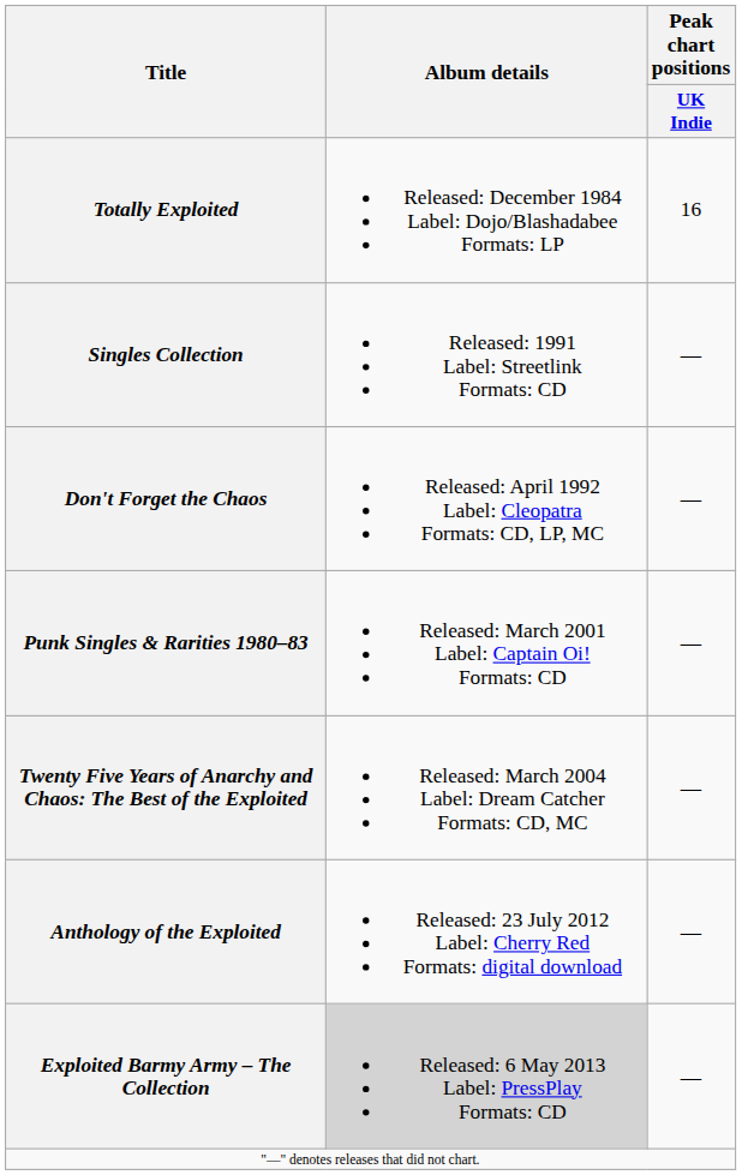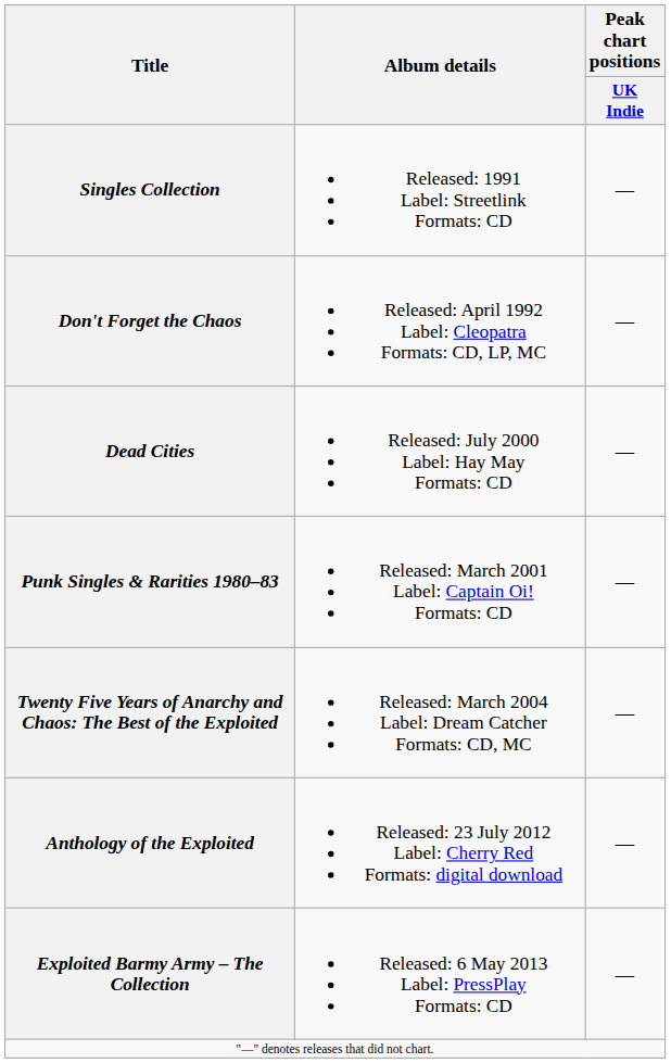 <table class="wikitable plainrowheaders" style="text-align:center;">
 <tr>
 <th rowspan="2" scope="col" style="width:15em;">Title</th>
 <th rowspan="2" scope="col" style="width:15em;">Album details</th>
 <th>Peak chart positions</th>
 </tr>
 <tr>
 <th scope="col" style="width:2em;font-size:90%;"><a href='#'>UK<br>Indie</a><br></th>
 </tr>
 <tr>
-<th scope="row"><em>Totally Exploited</em></th>
-<td><br><ul><li>Released: December 1984</li><li>Label: Dojo/Blashadabee</li><li>Formats: LP</li></ul></td>
-<td>16</td>
-</tr>
-<tr>
 <th scope="row"><em>Singles Collection</em></th>
 <td><br><ul><li>Released: 1991</li><li>Label: Streetlink</li><li>Formats: CD</li></ul></td>
 <td>—</td>
 </tr>
 <tr>
 <th scope="row"><em>Don't Forget the Chaos</em></th>
 <td><br><ul><li>Released: April 1992</li><li>Label: <a href='#'>Cleopatra</a></li><li>Formats: CD, LP, MC</li></ul></td>
+<td>—</td>
+</tr>
+<tr>
+<th scope="row"><em>Dead Cities</em></th>
+<td><br><ul><li>Released: July 2000</li><li>Label: Hay May</li><li>Formats: CD</li></ul></td>
 <td>—</td>
 </tr>
 <tr>
 <th scope="row"><em>Punk Singles & Rarities 1980–83</em></th>
 <td><br><ul><li>Released: March 2001</li><li>Label: <a href='#'>Captain Oi!</a></li><li>Formats: CD</li></ul></td>
 <td>—</td>
 </tr>
 <tr>
 <th scope="row"><em>Twenty Five Years of Anarchy and Chaos: The Best of the Exploited</em></th>
 <td><br><ul><li>Released: March 2004</li><li>Label: Dream Catcher</li><li>Formats: CD, MC</li></ul></td>
 <td>—</td>
 </tr>
 <tr>
 <th scope="row"><em>Anthology of the Exploited</em></th>
 <td><br><ul><li>Released: 23 July 2012</li><li>Label: <a href='#'>Cherry Red</a></li><li>Formats: <a href='#'>digital download</a></li></ul></td>
 <td>—</td>
 </tr>
 <tr>
 <th scope="row"><em>Exploited Barmy Army – The Collection</em></th>
-<td style="background: lightgrey;"><br><ul><li>Released: 6 May 2013</li><li>Label: <a href='#'>PressPlay</a></li><li>Formats: CD</li></ul></td>
+<td><br><ul><li>Released: 6 May 2013</li><li>Label: <a href='#'>PressPlay</a></li><li>Formats: CD</li></ul></td>
 <td>—</td>
 </tr>
 <tr>
 <td colspan="3" style="font-size:8pt">"—" denotes releases that did not chart.</td>
 </tr>
 </table>
